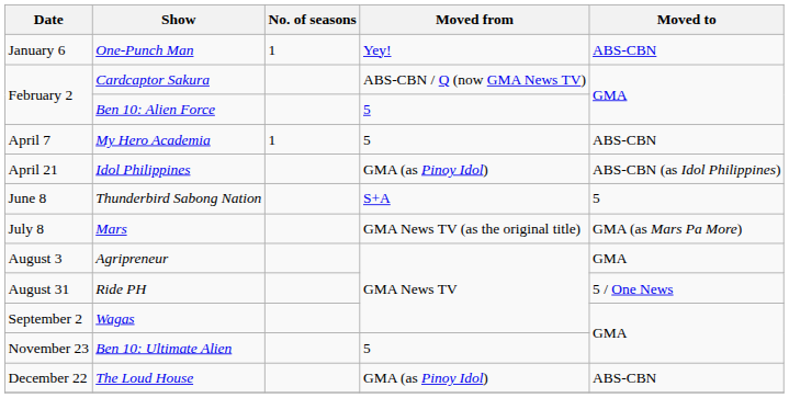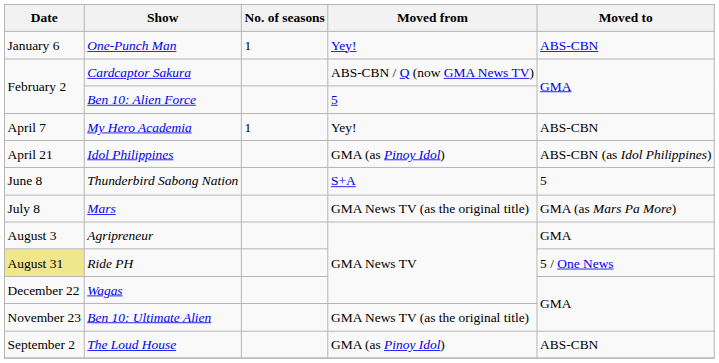 <table class="wikitable" style="text-align:left; line-height:25px; width:auto;">
 <tr>
 <th>Date</th>
 <th>Show</th>
 <th>No. of seasons</th>
 <th>Moved from</th>
 <th>Moved to</th>
 </tr>
 <tr>
 <td>January 6</td>
 <td><em><a href='#'>One-Punch Man</a></em></td>
 <td>1</td>
 <td><a href='#'>Yey!</a></td>
 <td><a href='#'>ABS-CBN</a></td>
 </tr>
 <tr>
 <td rowspan="2">February 2</td>
 <td><em><a href='#'>Cardcaptor Sakura</a></em></td>
 <td></td>
 <td>ABS-CBN / <a href='#'>Q</a> (now <a href='#'>GMA News TV</a>)</td>
 <td rowspan="2"><a href='#'>GMA</a></td>
 </tr>
 <tr>
 <td><em><a href='#'>Ben 10: Alien Force</a></em></td>
 <td></td>
 <td><a href='#'>5</a></td>
 </tr>
 <tr>
 <td>April 7</td>
 <td><em><a href='#'>My Hero Academia</a></em></td>
 <td>1</td>
-<td>5</td>
+<td>Yey!</td>
 <td>ABS-CBN</td>
 </tr>
 <tr>
 <td>April 21</td>
 <td><em><a href='#'>Idol Philippines</a></em></td>
 <td></td>
 <td>GMA (as <em><a href='#'>Pinoy Idol</a></em>)</td>
 <td>ABS-CBN (as <em>Idol Philippines</em>)</td>
 </tr>
 <tr>
 <td>June 8</td>
 <td><em>Thunderbird Sabong Nation</em></td>
 <td></td>
 <td><a href='#'>S+A</a></td>
 <td>5</td>
 </tr>
 <tr>
 <td>July 8</td>
 <td><em><a href='#'>Mars</a></em></td>
 <td></td>
 <td>GMA News TV (as the original title)</td>
 <td>GMA (as <em>Mars Pa More</em>)</td>
 </tr>
 <tr>
 <td>August 3</td>
 <td><em>Agripreneur</em></td>
 <td></td>
 <td rowspan="3">GMA News TV</td>
 <td>GMA</td>
 </tr>
 <tr>
-<td>August 31</td>
+<td style="background: khaki;">August 31</td>
 <td><em>Ride PH</em></td>
 <td></td>
 <td>5 / <a href='#'>One News</a></td>
 </tr>
 <tr>
-<td>September 2</td>
+<td>December 22</td>
 <td><em><a href='#'>Wagas</a></em></td>
 <td></td>
 <td rowspan="2">GMA</td>
 </tr>
 <tr>
 <td>November 23</td>
 <td><em><a href='#'>Ben 10: Ultimate Alien</a></em></td>
 <td></td>
-<td>5</td>
+<td>GMA News TV (as the original title)</td>
 </tr>
 <tr>
-<td>December 22</td>
+<td>September 2</td>
 <td><em><a href='#'>The Loud House</a></em></td>
 <td></td>
 <td>GMA (as <em><a href='#'>Pinoy Idol</a></em>)</td>
 <td>ABS-CBN</td>
 </tr>
 <tr>
 </tr>
 </table>
